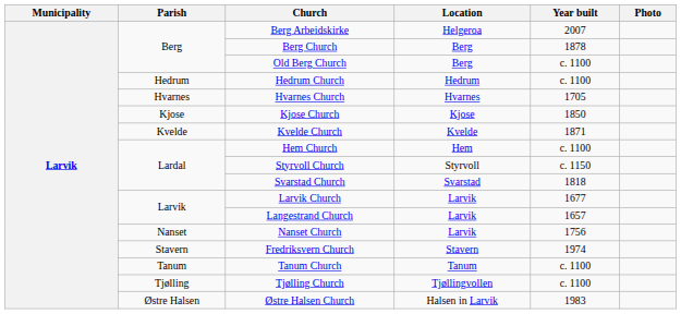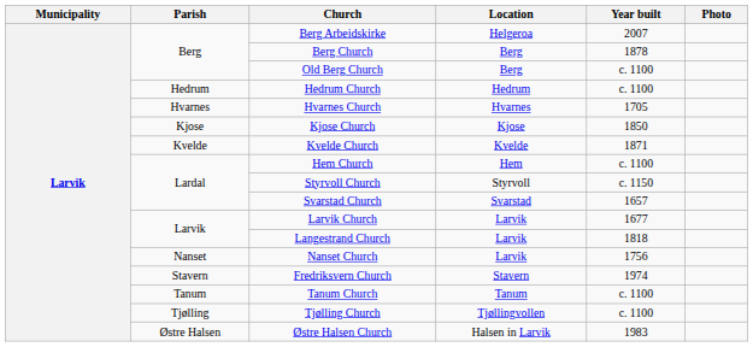 <table class="wikitable" style="text-align: center; width: 80%;">
 <tr>
 <th>Municipality</th>
 <th>Parish </th>
 <th>Church</th>
 <th>Location</th>
 <th>Year built</th>
 <th>Photo</th>
 </tr>
 <tr>
 <th rowspan="17"><a href='#'>Larvik</a></th>
 <td rowspan="3">Berg</td>
 <td><a href='#'>Berg Arbeidskirke</a></td>
 <td><a href='#'>Helgeroa</a></td>
 <td>2007</td>
 <td></td>
 </tr>
 <tr>
 <td><a href='#'>Berg Church</a></td>
 <td><a href='#'>Berg</a></td>
 <td>1878</td>
 <td></td>
 </tr>
 <tr>
 <td><a href='#'>Old Berg Church</a></td>
 <td><a href='#'>Berg</a></td>
 <td>c. 1100</td>
 <td></td>
 </tr>
 <tr>
 <td rowspan="1">Hedrum</td>
 <td><a href='#'>Hedrum Church</a></td>
 <td><a href='#'>Hedrum</a></td>
 <td>c. 1100</td>
 <td></td>
 </tr>
 <tr>
 <td rowspan="1">Hvarnes</td>
 <td><a href='#'>Hvarnes Church</a></td>
 <td><a href='#'>Hvarnes</a></td>
 <td>1705</td>
 <td></td>
 </tr>
 <tr>
 <td rowspan="1">Kjose</td>
 <td><a href='#'>Kjose Church</a></td>
 <td><a href='#'>Kjose</a></td>
 <td>1850</td>
 <td></td>
 </tr>
 <tr>
 <td rowspan="1">Kvelde</td>
 <td><a href='#'>Kvelde Church</a></td>
 <td><a href='#'>Kvelde</a></td>
 <td>1871</td>
 <td></td>
 </tr>
 <tr>
 <td rowspan="3">Lardal</td>
 <td><a href='#'>Hem Church</a></td>
 <td><a href='#'>Hem</a></td>
 <td>c. 1100</td>
 <td></td>
 </tr>
 <tr>
 <td><a href='#'>Styrvoll Church</a></td>
 <td>Styrvoll</td>
 <td>c. 1150</td>
 <td></td>
 </tr>
 <tr>
 <td><a href='#'>Svarstad Church</a></td>
 <td><a href='#'>Svarstad</a></td>
-<td>1818</td>
+<td>1657</td>
 <td></td>
 </tr>
 <tr>
 <td rowspan="2">Larvik</td>
 <td><a href='#'>Larvik Church</a></td>
 <td><a href='#'>Larvik</a></td>
 <td>1677</td>
 <td></td>
 </tr>
 <tr>
 <td><a href='#'>Langestrand Church</a></td>
 <td><a href='#'>Larvik</a></td>
-<td>1657</td>
+<td>1818</td>
 <td></td>
 </tr>
 <tr>
 <td rowspan="1">Nanset</td>
 <td><a href='#'>Nanset Church</a></td>
 <td><a href='#'>Larvik</a></td>
 <td>1756</td>
 <td></td>
 </tr>
 <tr>
 <td rowspan="1">Stavern</td>
 <td><a href='#'>Fredriksvern Church</a></td>
 <td><a href='#'>Stavern</a></td>
 <td>1974</td>
 <td></td>
 </tr>
 <tr>
 <td rowspan="1">Tanum</td>
 <td><a href='#'>Tanum Church</a></td>
 <td><a href='#'>Tanum</a></td>
 <td>c. 1100</td>
 <td></td>
 </tr>
 <tr>
 <td rowspan="1">Tjølling</td>
 <td><a href='#'>Tjølling Church</a></td>
 <td><a href='#'>Tjøllingvollen</a></td>
 <td>c. 1100</td>
 <td></td>
 </tr>
 <tr>
 <td rowspan="1">Østre Halsen</td>
 <td><a href='#'>Østre Halsen Church</a></td>
 <td>Halsen in <a href='#'>Larvik</a></td>
 <td>1983</td>
 <td></td>
 </tr>
 </table>
